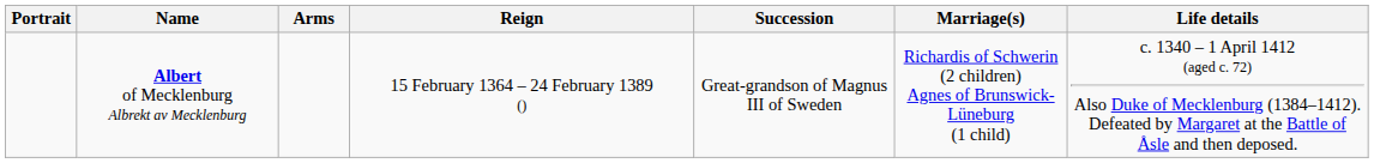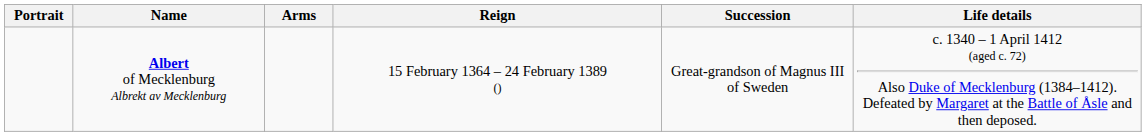 <table class="wikitable" style="text-align:center; width:100%;">
 <tr>
 <th width="5%">Portrait</th>
 <th width="14%">Name</th>
 <th width="5%">Arms</th>
 <th width="24%">Reign</th>
 <th width="14%">Succession</th>
-<th width="12%">Marriage(s)</th>
 <th width="21%">Life details</th>
 </tr>
 <tr>
 <td></td>
 <td><strong><a href='#'>Albert</a></strong><br>of Mecklenburg<br><small><em>Albrekt av Mecklenburg</em></small></td>
 <td></td>
 <td>15 February 1364 – 24 February 1389<br><small>()</small></td>
 <td>Great-grandson of Magnus III of Sweden</td>
-<td><a href='#'>Richardis of Schwerin</a><br>(2 children)<br><a href='#'>Agnes of Brunswick-Lüneburg</a><br>(1 child)</td>
 <td>c. 1340 – 1 April 1412<br><small>(aged c. 72)</small><hr>Also <a href='#'>Duke of Mecklenburg</a> (1384–1412). Defeated by <a href='#'>Margaret</a> at the <a href='#'>Battle of Åsle</a> and then deposed.</td>
 </tr>
 </table>
